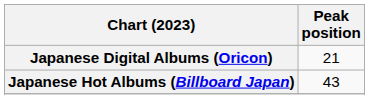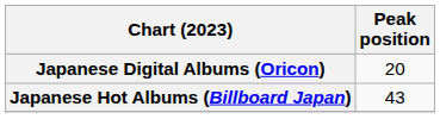 <table class="wikitable sortable plainrowheaders" style="text-align:center">
 <tr>
 <th scope="col">Chart (2023)</th>
 <th scope="col">Peak<br>position</th>
 </tr>
 <tr>
 <th scope="row">Japanese Digital Albums (<a href='#'>Oricon</a>)</th>
-<td>21</td>
+<td>20</td>
 </tr>
 <tr>
 <th scope="row">Japanese Hot Albums (<em><a href='#'>Billboard Japan</a></em>)</th>
 <td>43</td>
 </tr>
 <tr>
 </tr>
 <tr>
 </tr>
 <tr>
 </tr>
 </table>
